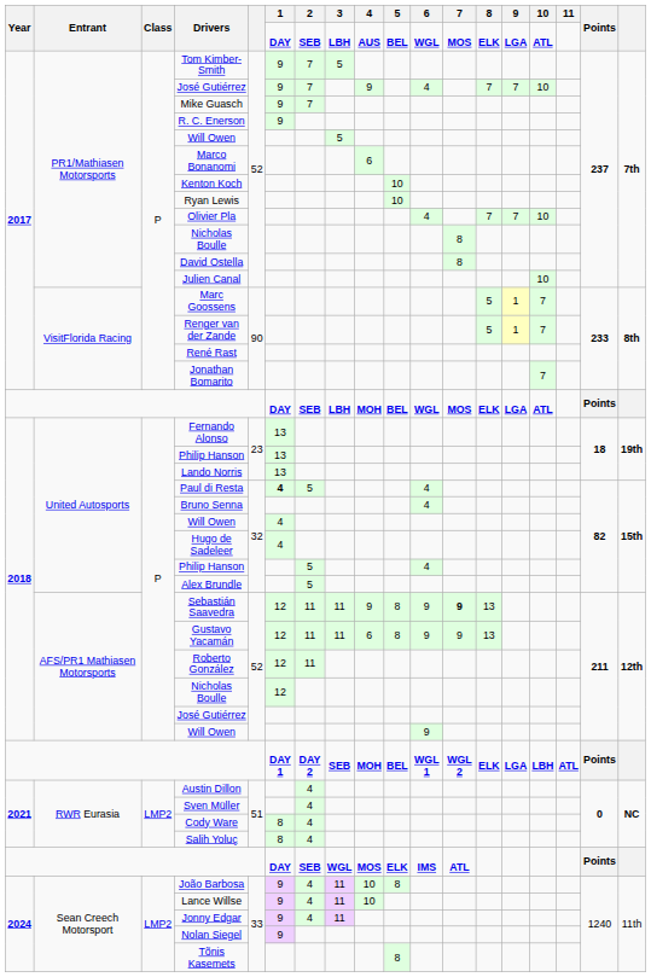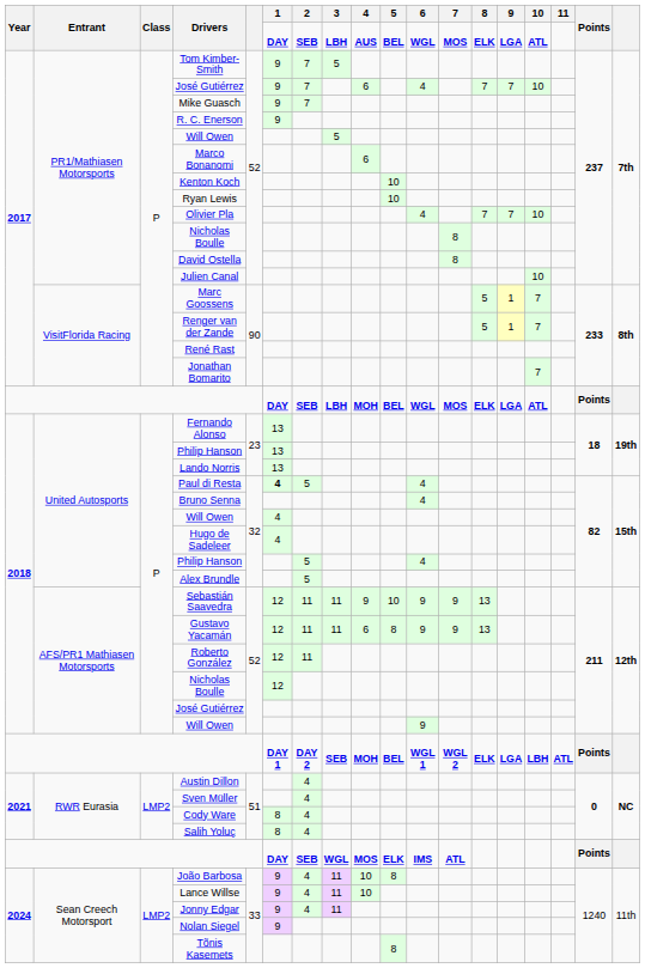 <table class="wikitable" style="text-align:center; font-size:90%">
 <tr>
 <th rowspan="2">Year</th>
 <th rowspan="2">Entrant</th>
 <th rowspan="2">Class</th>
 <th rowspan="2">Drivers</th>
 <th rowspan="2"></th>
 <th>1</th>
 <th>2</th>
 <th>3</th>
 <th>4</th>
 <th>5</th>
 <th>6</th>
 <th>7</th>
 <th>8</th>
 <th>9</th>
 <th>10</th>
 <th>11</th>
 <th rowspan="2">Points</th>
 <th rowspan="2"></th>
 </tr>
 <tr>
 <td><strong></strong><br><a href='#'><strong>DAY</strong></a></td>
 <td><strong></strong><br><a href='#'><strong>SEB</strong></a></td>
 <td><strong></strong><br><a href='#'><strong>LBH</strong></a></td>
 <td><strong></strong><br><strong><a href='#'>AUS</a></strong></td>
 <td><strong></strong><br><strong><a href='#'>BEL</a></strong></td>
 <td><strong></strong><br><a href='#'><strong>WGL</strong></a></td>
 <td><strong></strong><br><strong><a href='#'>MOS</a></strong></td>
 <td><strong></strong><br><strong><a href='#'>ELK</a></strong></td>
 <td><strong></strong><br><strong><a href='#'>LGA</a></strong></td>
 <td><strong></strong><br><a href='#'><strong>ATL</strong></a></td>
 <td></td>
 </tr>
 <tr>
 <td rowspan="16"><a href='#'><strong>2017</strong></a></td>
 <td rowspan="12"> <a href='#'>PR1/Mathiasen Motorsports</a></td>
 <td rowspan="16">P</td>
 <td> <a href='#'>Tom Kimber-Smith</a></td>
 <td rowspan="12">52</td>
 <td style="background:#DFFFDF;">9</td>
 <td style="background:#DFFFDF;">7</td>
 <td style="background:#DFFFDF;">5</td>
 <td></td>
 <td></td>
 <td></td>
 <td></td>
 <td></td>
 <td></td>
 <td></td>
 <td></td>
 <td rowspan="12"><strong>237</strong></td>
 <td rowspan="12"><strong>7th</strong></td>
 </tr>
 <tr>
 <td> <a href='#'>José Gutiérrez</a></td>
 <td style="background:#DFFFDF;">9</td>
 <td style="background:#DFFFDF;">7</td>
 <td></td>
-<td style="background:#DFFFDF;">9</td>
+<td style="background:#DFFFDF;">6</td>
 <td></td>
 <td style="background:#DFFFDF;">4</td>
 <td></td>
 <td style="background:#DFFFDF;">7</td>
 <td style="background:#DFFFDF;">7</td>
 <td style="background:#DFFFDF;">10</td>
 <td></td>
 </tr>
 <tr>
 <td> Mike Guasch</td>
 <td style="background:#DFFFDF;">9</td>
 <td style="background:#DFFFDF;">7</td>
 <td></td>
 <td></td>
 <td></td>
 <td></td>
 <td></td>
 <td></td>
 <td></td>
 <td></td>
 <td></td>
 </tr>
 <tr>
 <td> <a href='#'>R. C. Enerson</a></td>
 <td style="background:#DFFFDF;">9</td>
 <td></td>
 <td></td>
 <td></td>
 <td></td>
 <td></td>
 <td></td>
 <td></td>
 <td></td>
 <td></td>
 <td></td>
 </tr>
 <tr>
 <td> <a href='#'>Will Owen</a></td>
 <td></td>
 <td></td>
 <td style="background:#DFFFDF;">5</td>
 <td></td>
 <td></td>
 <td></td>
 <td></td>
 <td></td>
 <td></td>
 <td></td>
 <td></td>
 </tr>
 <tr>
 <td> <a href='#'>Marco Bonanomi</a></td>
 <td></td>
 <td></td>
 <td></td>
 <td style="background:#DFFFDF;">6</td>
 <td></td>
 <td></td>
 <td></td>
 <td></td>
 <td></td>
 <td></td>
 <td></td>
 </tr>
 <tr>
 <td> <a href='#'>Kenton Koch</a></td>
 <td></td>
 <td></td>
 <td></td>
 <td></td>
 <td style="background:#DFFFDF;">10</td>
 <td></td>
 <td></td>
 <td></td>
 <td></td>
 <td></td>
 <td></td>
 </tr>
 <tr>
 <td> Ryan Lewis</td>
 <td></td>
 <td></td>
 <td></td>
 <td></td>
 <td style="background:#DFFFDF;">10</td>
 <td></td>
 <td></td>
 <td></td>
 <td></td>
 <td></td>
 <td></td>
 </tr>
 <tr>
 <td> <a href='#'>Olivier Pla</a></td>
 <td></td>
 <td></td>
 <td></td>
 <td></td>
 <td></td>
 <td style="background:#DFFFDF;">4</td>
 <td></td>
 <td style="background:#DFFFDF;">7</td>
 <td style="background:#DFFFDF;">7</td>
 <td style="background:#DFFFDF;">10</td>
 <td></td>
 </tr>
 <tr>
 <td> <a href='#'>Nicholas Boulle</a></td>
 <td></td>
 <td></td>
 <td></td>
 <td></td>
 <td></td>
 <td></td>
 <td style="background:#DFFFDF;">8</td>
 <td></td>
 <td></td>
 <td></td>
 <td></td>
 </tr>
 <tr>
 <td> <a href='#'>David Ostella</a></td>
 <td></td>
 <td></td>
 <td></td>
 <td></td>
 <td></td>
 <td></td>
 <td style="background:#DFFFDF;">8</td>
 <td></td>
 <td></td>
 <td></td>
 <td></td>
 </tr>
 <tr>
 <td> <a href='#'>Julien Canal</a></td>
 <td></td>
 <td></td>
 <td></td>
 <td></td>
 <td></td>
 <td></td>
 <td></td>
 <td></td>
 <td></td>
 <td style="background:#DFFFDF;">10</td>
 <td></td>
 </tr>
 <tr>
 <td rowspan="4"> <a href='#'>VisitFlorida Racing</a></td>
 <td> <a href='#'>Marc Goossens</a></td>
 <td rowspan="4">90</td>
 <td></td>
 <td></td>
 <td></td>
 <td></td>
 <td></td>
 <td></td>
 <td></td>
 <td style="background:#DFFFDF;">5</td>
 <td style="background:#FFFFBF;">1</td>
 <td style="background:#DFFFDF;">7</td>
 <td></td>
 <td rowspan="4"><strong>233</strong></td>
 <td rowspan="4"><strong>8th</strong></td>
 </tr>
 <tr>
 <td> <a href='#'>Renger van der Zande</a></td>
 <td></td>
 <td></td>
 <td></td>
 <td></td>
 <td></td>
 <td></td>
 <td></td>
 <td style="background:#DFFFDF;">5</td>
 <td style="background:#FFFFBF;">1</td>
 <td style="background:#DFFFDF;">7</td>
 <td></td>
 </tr>
 <tr>
 <td> <a href='#'>René Rast</a></td>
 <td></td>
 <td></td>
 <td></td>
 <td></td>
 <td></td>
 <td></td>
 <td></td>
 <td></td>
 <td></td>
 <td></td>
 <td></td>
 </tr>
 <tr>
 <td> <a href='#'>Jonathan Bomarito</a></td>
 <td></td>
 <td></td>
 <td></td>
 <td></td>
 <td></td>
 <td></td>
 <td></td>
 <td></td>
 <td></td>
 <td style="background:#DFFFDF;">7</td>
 <td></td>
 </tr>
 <tr>
 <td colspan="5"></td>
 <td><strong></strong><br><strong><a href='#'>DAY</a></strong></td>
 <td><strong></strong><br><strong><a href='#'>SEB</a></strong></td>
 <td><strong></strong><br><strong><a href='#'>LBH</a></strong></td>
 <td><strong></strong><br><strong><a href='#'>MOH</a></strong></td>
 <td><strong></strong><br><strong><a href='#'>BEL</a></strong></td>
 <td><strong></strong><br><strong><a href='#'>WGL</a></strong></td>
 <td><strong></strong><br><strong><a href='#'>MOS</a></strong></td>
 <td><strong></strong><br><strong><a href='#'>ELK</a></strong></td>
 <td><strong></strong><br><strong><a href='#'>LGA</a></strong></td>
 <td><strong></strong><br><strong><a href='#'>ATL</a></strong></td>
 <td></td>
 <th>Points</th>
 <th></th>
 </tr>
 <tr>
 <td rowspan="15"><a href='#'><strong>2018</strong></a></td>
 <td rowspan="9"> <a href='#'>United Autosports</a></td>
 <td rowspan="15">P</td>
 <td> <a href='#'>Fernando Alonso</a></td>
 <td rowspan="3">23</td>
 <td style="background:#DFFFDF;">13</td>
 <td></td>
 <td></td>
 <td></td>
 <td></td>
 <td></td>
 <td></td>
 <td></td>
 <td></td>
 <td></td>
 <td></td>
 <td rowspan="3"><strong>18</strong></td>
 <td rowspan="3"><strong>19th</strong></td>
 </tr>
 <tr>
 <td> <a href='#'>Philip Hanson</a></td>
 <td style="background:#DFFFDF;">13</td>
 <td></td>
 <td></td>
 <td></td>
 <td></td>
 <td></td>
 <td></td>
 <td></td>
 <td></td>
 <td></td>
 <td></td>
 </tr>
 <tr>
 <td> <a href='#'>Lando Norris</a></td>
 <td style="background:#DFFFDF;">13</td>
 <td></td>
 <td></td>
 <td></td>
 <td></td>
 <td></td>
 <td></td>
 <td></td>
 <td></td>
 <td></td>
 <td></td>
 </tr>
 <tr>
 <td> <a href='#'>Paul di Resta</a></td>
 <td rowspan="6">32</td>
 <td style="background:#DFFFDF;"><strong>4</strong></td>
 <td style="background:#DFFFDF;">5</td>
 <td></td>
 <td></td>
 <td></td>
 <td style="background:#DFFFDF;">4</td>
 <td></td>
 <td></td>
 <td></td>
 <td></td>
 <td></td>
 <td rowspan="6"><strong>82</strong></td>
 <td rowspan="6"><strong>15th</strong></td>
 </tr>
 <tr>
 <td> <a href='#'>Bruno Senna</a></td>
 <td></td>
 <td></td>
 <td></td>
 <td></td>
 <td></td>
 <td style="background:#DFFFDF;">4</td>
 <td></td>
 <td></td>
 <td></td>
 <td></td>
 <td></td>
 </tr>
 <tr>
 <td> <a href='#'>Will Owen</a></td>
 <td style="background:#DFFFDF;">4</td>
 <td></td>
 <td></td>
 <td></td>
 <td></td>
 <td></td>
 <td></td>
 <td></td>
 <td></td>
 <td></td>
 <td></td>
 </tr>
 <tr>
 <td> <a href='#'>Hugo de Sadeleer</a></td>
 <td style="background:#DFFFDF;">4</td>
 <td></td>
 <td></td>
 <td></td>
 <td></td>
 <td></td>
 <td></td>
 <td></td>
 <td></td>
 <td></td>
 <td></td>
 </tr>
 <tr>
 <td> <a href='#'>Philip Hanson</a></td>
 <td></td>
 <td style="background:#DFFFDF;">5</td>
 <td></td>
 <td></td>
 <td></td>
 <td style="background:#DFFFDF;">4</td>
 <td></td>
 <td></td>
 <td></td>
 <td></td>
 <td></td>
 </tr>
 <tr>
 <td> <a href='#'>Alex Brundle</a></td>
 <td></td>
 <td style="background:#DFFFDF;">5</td>
 <td></td>
 <td></td>
 <td></td>
 <td></td>
 <td></td>
 <td></td>
 <td></td>
 <td></td>
 <td></td>
 </tr>
 <tr>
 <td rowspan="6"> <a href='#'>AFS/PR1 Mathiasen Motorsports</a></td>
 <td> <a href='#'>Sebastián Saavedra</a></td>
 <td rowspan="6">52</td>
 <td style="background:#DFFFDF;">12</td>
 <td style="background:#DFFFDF;">11</td>
 <td style="background:#DFFFDF;">11</td>
 <td style="background:#DFFFDF;">9</td>
-<td style="background:#DFFFDF;">8</td>
+<td style="background:#DFFFDF;">10</td>
 <td style="background:#DFFFDF;">9</td>
-<td style="background:#DFFFDF;"><strong>9</strong></td>
+<td style="background:#DFFFDF;">9</td>
 <td style="background:#DFFFDF;">13</td>
 <td></td>
 <td></td>
 <td></td>
 <td rowspan="6"><strong>211</strong></td>
 <td rowspan="6"><strong>12th</strong></td>
 </tr>
 <tr>
 <td> <a href='#'>Gustavo Yacamán</a></td>
 <td style="background:#DFFFDF;">12</td>
 <td style="background:#DFFFDF;">11</td>
 <td style="background:#DFFFDF;">11</td>
 <td style="background:#DFFFDF;">6</td>
 <td style="background:#DFFFDF;">8</td>
 <td style="background:#DFFFDF;">9</td>
 <td style="background:#DFFFDF;">9</td>
 <td style="background:#DFFFDF;">13</td>
 <td></td>
 <td></td>
 <td></td>
 </tr>
 <tr>
 <td> <a href='#'>Roberto González</a></td>
 <td style="background:#DFFFDF;">12</td>
 <td style="background:#DFFFDF;">11</td>
 <td></td>
 <td></td>
 <td></td>
 <td></td>
 <td></td>
 <td></td>
 <td></td>
 <td></td>
 <td></td>
 </tr>
 <tr>
 <td> <a href='#'>Nicholas Boulle</a></td>
 <td style="background:#DFFFDF;">12</td>
 <td></td>
 <td></td>
 <td></td>
 <td></td>
 <td></td>
 <td></td>
 <td></td>
 <td></td>
 <td></td>
 <td></td>
 </tr>
 <tr>
 <td> <a href='#'>José Gutiérrez</a></td>
 <td></td>
 <td></td>
 <td></td>
 <td></td>
 <td></td>
 <td></td>
 <td></td>
 <td></td>
 <td></td>
 <td></td>
 <td></td>
 </tr>
 <tr>
 <td> <a href='#'>Will Owen</a></td>
 <td></td>
 <td></td>
 <td></td>
 <td></td>
 <td></td>
 <td style="background:#DFFFDF;">9</td>
 <td></td>
 <td></td>
 <td></td>
 <td></td>
 <td></td>
 </tr>
 <tr>
 <td colspan="5"></td>
 <td><strong></strong><br><strong><a href='#'>DAY 1</a></strong></td>
 <td><strong></strong><br><strong><a href='#'>DAY 2</a></strong></td>
 <td><strong></strong><br><strong><a href='#'>SEB</a></strong></td>
 <td><strong></strong><br><a href='#'><strong>MOH</strong></a></td>
 <td><strong></strong><br><a href='#'><strong>BEL</strong></a></td>
 <td><strong></strong><br><a href='#'><strong>WGL 1</strong></a></td>
 <td><strong></strong><br><a href='#'><strong>WGL 2</strong></a></td>
 <td><strong></strong><br><strong><a href='#'>ELK</a></strong></td>
 <td><strong></strong><br><a href='#'><strong>LGA</strong></a></td>
 <td><strong></strong><br><a href='#'><strong>LBH</strong></a></td>
 <td><strong></strong><br><a href='#'><strong>ATL</strong></a></td>
 <th>Points</th>
 <th></th>
 </tr>
 <tr>
 <td rowspan="4"><a href='#'><strong>2021</strong></a></td>
 <td rowspan="4"> <a href='#'>RWR</a> Eurasia</td>
 <td rowspan="4"><a href='#'>LMP2</a></td>
 <td> <a href='#'>Austin Dillon</a></td>
 <td rowspan="4">51</td>
 <td></td>
 <td style="background:#DFFFDF;">4</td>
 <td></td>
 <td></td>
 <td></td>
 <td></td>
 <td></td>
 <td></td>
 <td></td>
 <td></td>
 <td></td>
 <td rowspan="4"><strong>0</strong></td>
 <td rowspan="4"><strong>NC</strong></td>
 </tr>
 <tr>
 <td> <a href='#'>Sven Müller</a></td>
 <td></td>
 <td style="background:#DFFFDF;">4</td>
 <td></td>
 <td></td>
 <td></td>
 <td></td>
 <td></td>
 <td></td>
 <td></td>
 <td></td>
 <td></td>
 </tr>
 <tr>
 <td> <a href='#'>Cody Ware</a></td>
 <td style="background:#DFFFDF;">8</td>
 <td style="background:#DFFFDF;">4</td>
 <td></td>
 <td></td>
 <td></td>
 <td></td>
 <td></td>
 <td></td>
 <td></td>
 <td></td>
 <td></td>
 </tr>
 <tr>
 <td> <a href='#'>Salih Yoluç</a></td>
 <td style="background:#DFFFDF;">8</td>
 <td style="background:#DFFFDF;">4</td>
 <td></td>
 <td></td>
 <td></td>
 <td></td>
 <td></td>
 <td></td>
 <td></td>
 <td></td>
 <td></td>
 </tr>
 <tr>
 <td colspan="5"></td>
 <td><strong></strong><br><strong><a href='#'>DAY</a></strong></td>
 <td><strong></strong><br><strong><a href='#'>SEB</a></strong></td>
 <td><strong></strong><br><strong><a href='#'>WGL</a></strong></td>
 <td><strong></strong><br><strong><a href='#'>MOS</a></strong></td>
 <td><strong></strong><br><strong><a href='#'>ELK</a></strong></td>
 <td><strong></strong><br><strong><a href='#'>IMS</a></strong></td>
 <td><strong></strong><br><strong><a href='#'>ATL</a></strong></td>
 <td></td>
 <td></td>
 <td></td>
 <td></td>
 <th>Points</th>
 <th></th>
 </tr>
 <tr>
 <td rowspan="5"><a href='#'><strong>2024</strong></a></td>
 <td rowspan="5"> Sean Creech Motorsport</td>
 <td rowspan="5"><a href='#'>LMP2</a></td>
 <td> <a href='#'>João Barbosa</a></td>
 <td rowspan="5">33</td>
 <td style="background:#efcfff;">9</td>
 <td style="background:#dfffdf;">4</td>
 <td style="background:#efcfff;">11</td>
 <td style="background:#dfffdf;">10</td>
 <td style="background:#dfffdf;">8</td>
 <td></td>
 <td></td>
 <td></td>
 <td></td>
 <td></td>
 <td></td>
 <td rowspan="5">1240</td>
 <td rowspan="5">11th</td>
 </tr>
 <tr>
 <td> Lance Willse</td>
 <td style="background:#efcfff;">9</td>
 <td style="background:#dfffdf;">4</td>
 <td style="background:#efcfff;">11</td>
 <td style="background:#dfffdf;">10</td>
 <td></td>
 <td></td>
 <td></td>
 <td></td>
 <td></td>
 <td></td>
 <td></td>
 </tr>
 <tr>
 <td> <a href='#'>Jonny Edgar</a></td>
 <td style="background:#efcfff;">9</td>
 <td style="background:#dfffdf;">4</td>
 <td style="background:#efcfff;">11</td>
 <td></td>
 <td></td>
 <td></td>
 <td></td>
 <td></td>
 <td></td>
 <td></td>
 <td></td>
 </tr>
 <tr>
 <td> <a href='#'>Nolan Siegel</a></td>
 <td style="background:#efcfff;">9</td>
 <td></td>
 <td></td>
 <td></td>
 <td></td>
 <td></td>
 <td></td>
 <td></td>
 <td></td>
 <td></td>
 <td></td>
 </tr>
 <tr>
 <td> <a href='#'>Tõnis Kasemets</a></td>
 <td></td>
 <td></td>
 <td></td>
 <td></td>
 <td style="background:#dfffdf;">8</td>
 <td></td>
 <td></td>
 <td></td>
 <td></td>
 <td></td>
 <td></td>
 </tr>
 </table>
